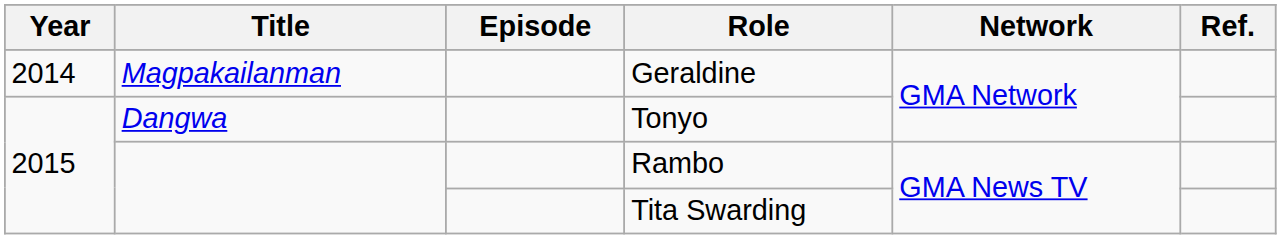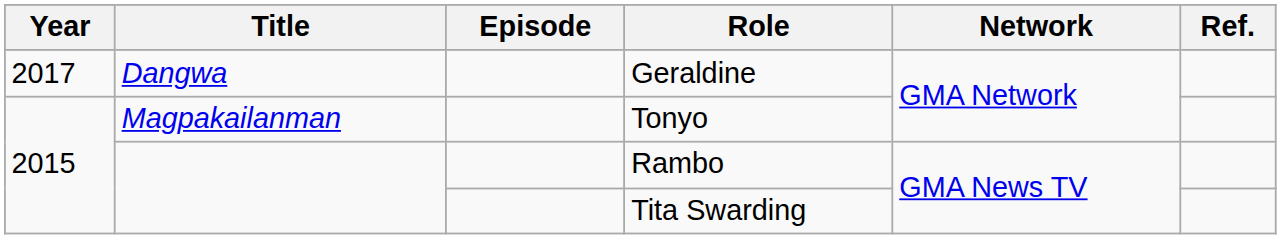 <table class="wikitable sortable" style="width:80%">
 <tr>
 <th>Year</th>
 <th>Title</th>
 <th>Episode</th>
 <th>Role</th>
 <th>Network</th>
 <th>Ref.</th>
 </tr>
 <tr>
-<td>2014</td>
-<td><em><a href='#'>Magpakailanman</a></em></td>
+<td>2017</td>
+<td><em><a href='#'>Dangwa</a></em></td>
 <td></td>
 <td>Geraldine</td>
 <td rowspan="2"><a href='#'>GMA Network</a></td>
 <td></td>
 </tr>
 <tr>
 <td rowspan="3">2015</td>
-<td><em><a href='#'>Dangwa</a></em></td>
+<td><em><a href='#'>Magpakailanman</a></em></td>
 <td></td>
 <td>Tonyo</td>
 <td></td>
 </tr>
 <tr>
 <td rowspan="2"></td>
 <td></td>
 <td>Rambo</td>
 <td rowspan="2"><a href='#'>GMA News TV</a></td>
 <td></td>
 </tr>
 <tr>
 <td></td>
 <td>Tita Swarding</td>
 <td></td>
 </tr>
 </table>
